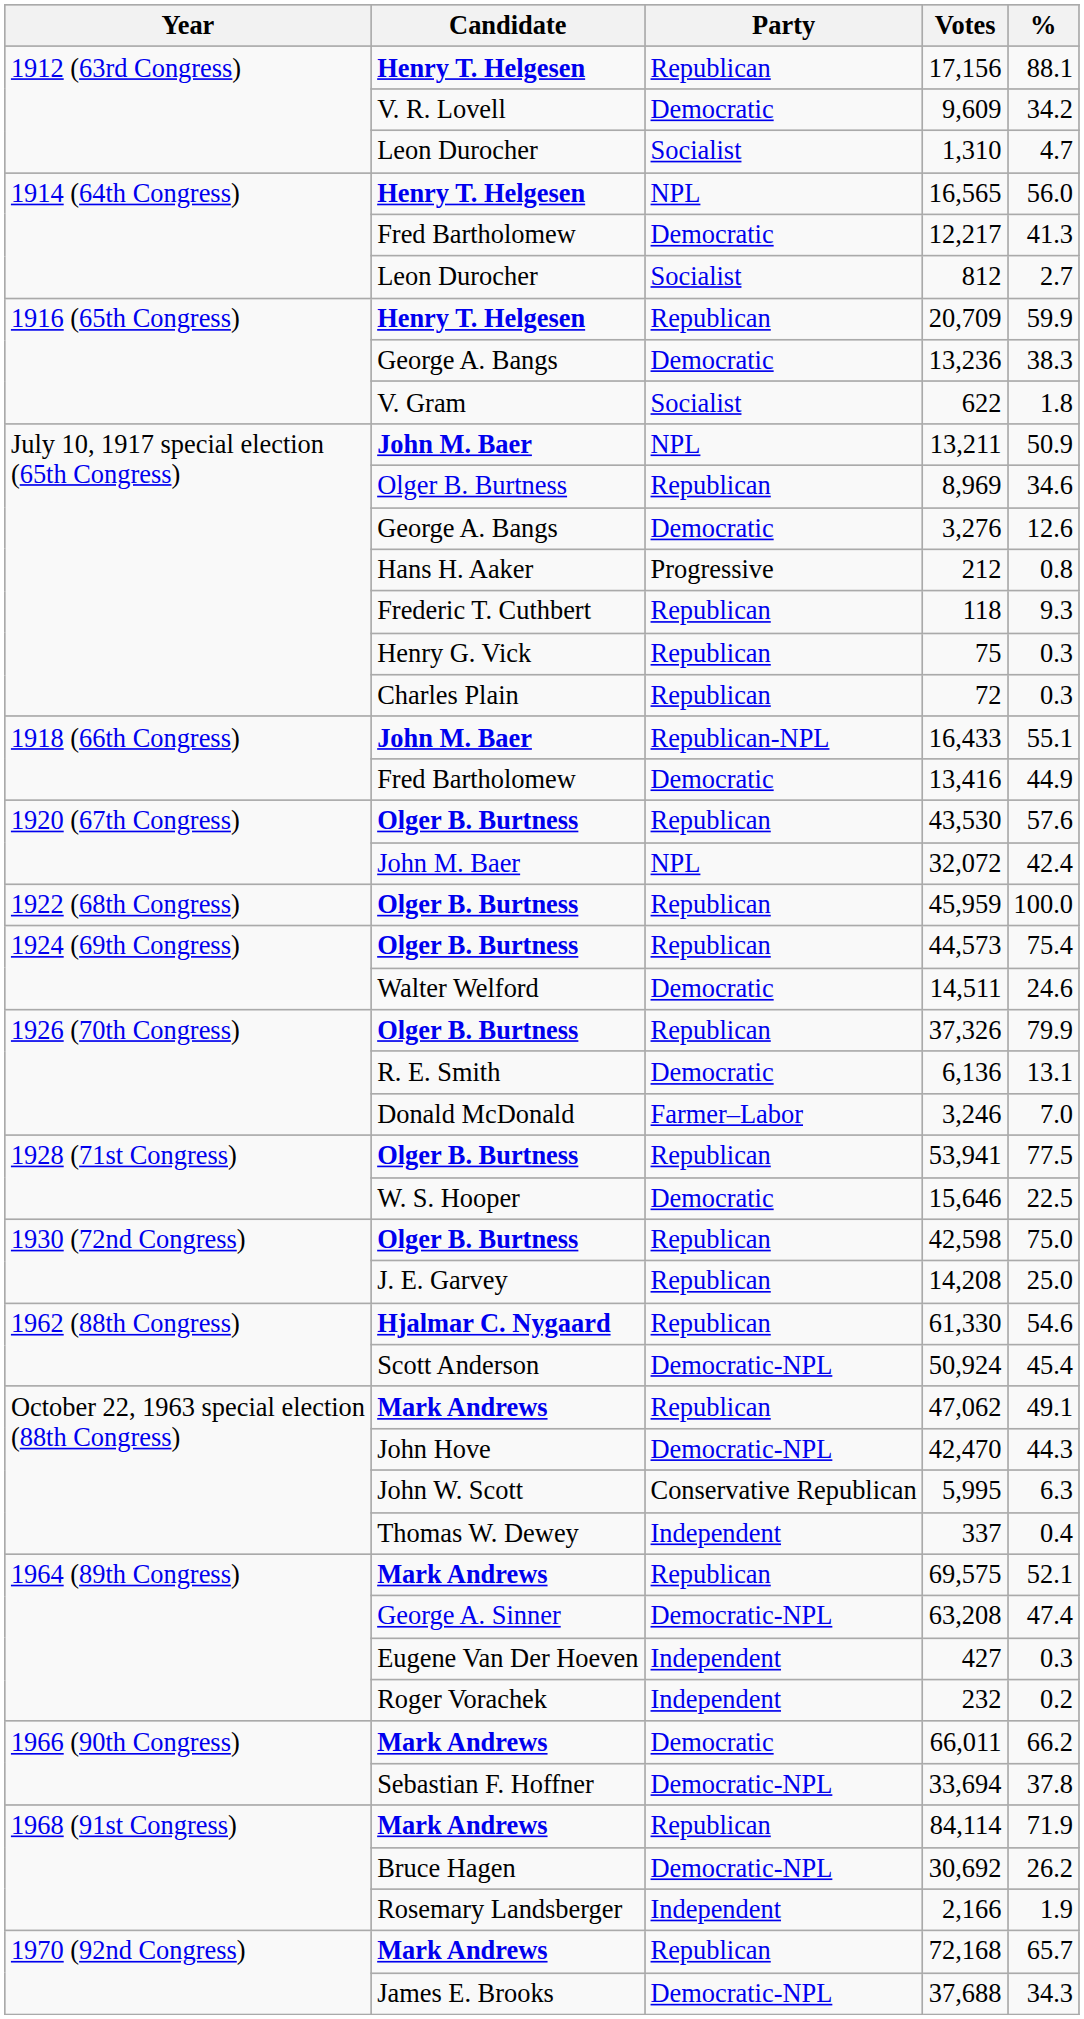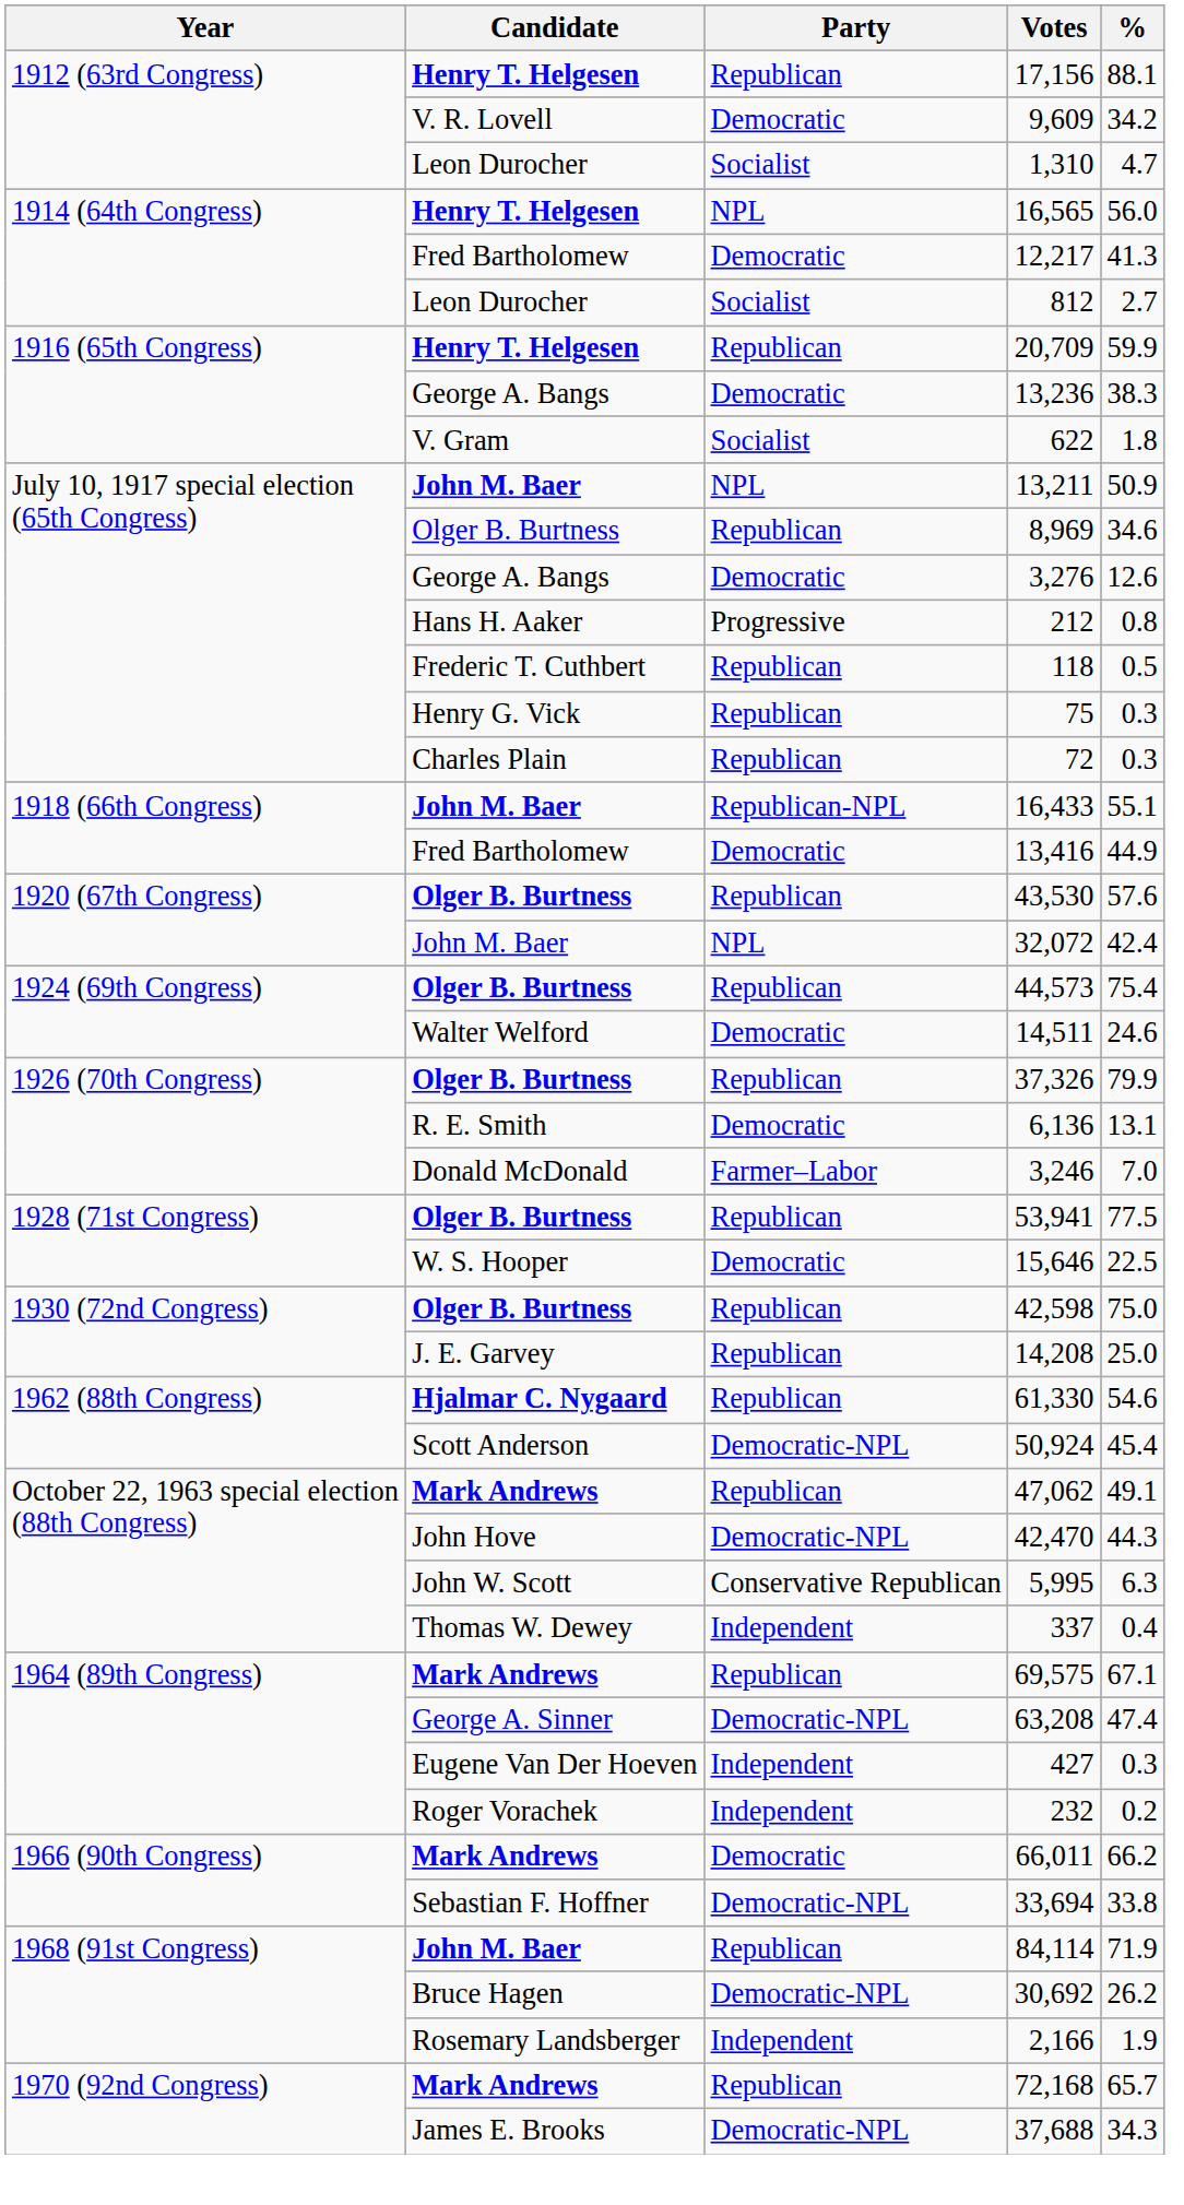 <table class=wikitable>
 <tr>
 <th>Year</th>
 <th>Candidate</th>
 <th>Party</th>
 <th>Votes</th>
 <th>%</th>
 </tr>
 <tr>
 <td valign="top" rowspan="3"><a href='#'>1912</a> (<a href='#'>63rd Congress</a>)</td>
 <td align="left"><strong><a href='#'>Henry T. Helgesen</a></strong></td>
 <td align="left"><a href='#'>Republican</a></td>
 <td align="right">17,156</td>
 <td align="right">88.1</td>
 </tr>
 <tr>
 <td align="left">V. R. Lovell</td>
 <td align="left"><a href='#'>Democratic</a></td>
 <td align="right">9,609</td>
 <td align="right">34.2</td>
 </tr>
 <tr>
 <td align="left">Leon Durocher</td>
 <td align="left"><a href='#'>Socialist</a></td>
 <td align="right">1,310</td>
 <td align="right">4.7</td>
 </tr>
 <tr>
 <td valign="top" rowspan="3"><a href='#'>1914</a> (<a href='#'>64th Congress</a>)</td>
 <td align="left"><strong><a href='#'>Henry T. Helgesen</a></strong></td>
 <td align="left"><a href='#'>NPL</a></td>
 <td align="right">16,565</td>
 <td align="right">56.0</td>
 </tr>
 <tr>
 <td align="left">Fred Bartholomew</td>
 <td align="left"><a href='#'>Democratic</a></td>
 <td align="right">12,217</td>
 <td align="right">41.3</td>
 </tr>
 <tr>
 <td align="left">Leon Durocher</td>
 <td align="left"><a href='#'>Socialist</a></td>
 <td align="right">812</td>
 <td align="right">2.7</td>
 </tr>
 <tr>
 <td valign="top" rowspan="3"><a href='#'>1916</a> (<a href='#'>65th Congress</a>)</td>
 <td align="left"><strong><a href='#'>Henry T. Helgesen</a></strong></td>
 <td align="left"><a href='#'>Republican</a></td>
 <td align="right">20,709</td>
 <td align="right">59.9</td>
 </tr>
 <tr>
 <td align="left">George A. Bangs</td>
 <td align="left"><a href='#'>Democratic</a></td>
 <td align="right">13,236</td>
 <td align="right">38.3</td>
 </tr>
 <tr>
 <td align="left">V. Gram</td>
 <td align="left"><a href='#'>Socialist</a></td>
 <td align="right">622</td>
 <td align="right">1.8</td>
 </tr>
 <tr>
 <td valign="top" rowspan="7">July 10, 1917 special election<br>(<a href='#'>65th Congress</a>)</td>
 <td align="left"><strong><a href='#'>John M. Baer</a></strong></td>
 <td align="left"><a href='#'>NPL</a></td>
 <td align="right">13,211</td>
 <td align="right">50.9</td>
 </tr>
 <tr>
 <td align="left"><a href='#'>Olger B. Burtness</a></td>
 <td align="left"><a href='#'>Republican</a></td>
 <td align="right">8,969</td>
 <td align="right">34.6</td>
 </tr>
 <tr>
 <td align="left">George A. Bangs</td>
 <td align="left"><a href='#'>Democratic</a></td>
 <td align="right">3,276</td>
 <td align="right">12.6</td>
 </tr>
 <tr>
 <td align="left">Hans H. Aaker</td>
 <td align="left">Progressive</td>
 <td align="right">212</td>
 <td align="right">0.8</td>
 </tr>
 <tr>
 <td align="left">Frederic T. Cuthbert</td>
 <td align="left"><a href='#'>Republican</a></td>
 <td align="right">118</td>
-<td align="right">9.3</td>
+<td align="right">0.5</td>
 </tr>
 <tr>
 <td align="left">Henry G. Vick</td>
 <td align="left"><a href='#'>Republican</a></td>
 <td align="right">75</td>
 <td align="right">0.3</td>
 </tr>
 <tr>
 <td align="left">Charles Plain</td>
 <td align="left"><a href='#'>Republican</a></td>
 <td align="right">72</td>
 <td align="right">0.3</td>
 </tr>
 <tr>
 <td valign="top" rowspan="2"><a href='#'>1918</a> (<a href='#'>66th Congress</a>)</td>
 <td align="left"><strong><a href='#'>John M. Baer</a></strong></td>
 <td align="left"><a href='#'>Republican-NPL</a></td>
 <td align="right">16,433</td>
 <td align="right">55.1</td>
 </tr>
 <tr>
 <td align="left">Fred Bartholomew</td>
 <td align="left"><a href='#'>Democratic</a></td>
 <td align="right">13,416</td>
 <td align="right">44.9</td>
 </tr>
 <tr>
 <td valign="top" rowspan="2"><a href='#'>1920</a> (<a href='#'>67th Congress</a>)</td>
 <td align="left"><strong><a href='#'>Olger B. Burtness</a></strong></td>
 <td align="left"><a href='#'>Republican</a></td>
 <td align="right">43,530</td>
 <td align="right">57.6</td>
 </tr>
 <tr>
 <td align="left"><a href='#'>John M. Baer</a></td>
 <td align="left"><a href='#'>NPL</a></td>
 <td align="right">32,072</td>
 <td align="right">42.4</td>
-</tr>
-<tr>
-<td valign="top"><a href='#'>1922</a> (<a href='#'>68th Congress</a>)</td>
-<td align="left"><strong><a href='#'>Olger B. Burtness</a></strong></td>
-<td align="left"><a href='#'>Republican</a></td>
-<td align="right">45,959</td>
-<td align="right">100.0</td>
 </tr>
 <tr>
 <td valign="top" rowspan="2"><a href='#'>1924</a> (<a href='#'>69th Congress</a>)</td>
 <td align="left"><strong><a href='#'>Olger B. Burtness</a></strong></td>
 <td align="left"><a href='#'>Republican</a></td>
 <td align="right">44,573</td>
 <td align="right">75.4</td>
 </tr>
 <tr>
 <td align="left">Walter Welford</td>
 <td align="left"><a href='#'>Democratic</a></td>
 <td align="right">14,511</td>
 <td align="right">24.6</td>
 </tr>
 <tr>
 <td valign="top" rowspan="3"><a href='#'>1926</a> (<a href='#'>70th Congress</a>)</td>
 <td align="left"><strong><a href='#'>Olger B. Burtness</a></strong></td>
 <td align="left"><a href='#'>Republican</a></td>
 <td align="right">37,326</td>
 <td align="right">79.9</td>
 </tr>
 <tr>
 <td align="left">R. E. Smith</td>
 <td align="left"><a href='#'>Democratic</a></td>
 <td align="right">6,136</td>
 <td align="right">13.1</td>
 </tr>
 <tr>
 <td align="left">Donald McDonald</td>
 <td align="left"><a href='#'>Farmer–Labor</a></td>
 <td align="right">3,246</td>
 <td align="right">7.0</td>
 </tr>
 <tr>
 <td valign="top" rowspan="2"><a href='#'>1928</a> (<a href='#'>71st Congress</a>)</td>
 <td align="left"><strong><a href='#'>Olger B. Burtness</a></strong></td>
 <td align="left"><a href='#'>Republican</a></td>
 <td align="right">53,941</td>
 <td align="right">77.5</td>
 </tr>
 <tr>
 <td align="left">W. S. Hooper</td>
 <td align="left"><a href='#'>Democratic</a></td>
 <td align="right">15,646</td>
 <td align="right">22.5</td>
 </tr>
 <tr>
 <td valign="top" rowspan="2"><a href='#'>1930</a> (<a href='#'>72nd Congress</a>)</td>
 <td align="left"><strong><a href='#'>Olger B. Burtness</a></strong></td>
 <td align="left"><a href='#'>Republican</a></td>
 <td align="right">42,598</td>
 <td align="right">75.0</td>
 </tr>
 <tr>
 <td align="left">J. E. Garvey</td>
 <td align="left"><a href='#'>Republican</a></td>
 <td align="right">14,208</td>
 <td align="right">25.0</td>
 </tr>
 <tr>
 <td valign="top" rowspan="2"><a href='#'>1962</a> (<a href='#'>88th Congress</a>)</td>
 <td align="left"><strong><a href='#'>Hjalmar C. Nygaard</a></strong></td>
 <td align="left"><a href='#'>Republican</a></td>
 <td align="right">61,330</td>
 <td align="right">54.6</td>
 </tr>
 <tr>
 <td align="left">Scott Anderson</td>
 <td align="left"><a href='#'>Democratic-NPL</a></td>
 <td align="right">50,924</td>
 <td align="right">45.4</td>
 </tr>
 <tr>
 <td valign="top" rowspan="4">October 22, 1963 special election<br>(<a href='#'>88th Congress</a>)</td>
 <td align="left"><strong><a href='#'>Mark Andrews</a></strong></td>
 <td align="left"><a href='#'>Republican</a></td>
 <td align="right">47,062</td>
 <td align="right">49.1</td>
 </tr>
 <tr>
 <td align="left">John Hove</td>
 <td align="left"><a href='#'>Democratic-NPL</a></td>
 <td align="right">42,470</td>
 <td align="right">44.3</td>
 </tr>
 <tr>
 <td align="left">John W. Scott</td>
 <td align="left">Conservative Republican</td>
 <td align="right">5,995</td>
 <td align="right">6.3</td>
 </tr>
 <tr>
 <td align="left">Thomas W. Dewey</td>
 <td align="left"><a href='#'>Independent</a></td>
 <td align="right">337</td>
 <td align="right">0.4</td>
 </tr>
 <tr>
 <td valign="top" rowspan="4"><a href='#'>1964</a> (<a href='#'>89th Congress</a>)</td>
 <td align="left"><strong><a href='#'>Mark Andrews</a></strong></td>
 <td align="left"><a href='#'>Republican</a></td>
 <td align="right">69,575</td>
-<td align="right">52.1</td>
+<td align="right">67.1</td>
 </tr>
 <tr>
 <td align="left"><a href='#'>George A. Sinner</a></td>
 <td align="left"><a href='#'>Democratic-NPL</a></td>
 <td align="right">63,208</td>
 <td align="right">47.4</td>
 </tr>
 <tr>
 <td align="left">Eugene Van Der Hoeven</td>
 <td align="left"><a href='#'>Independent</a></td>
 <td align="right">427</td>
 <td align="right">0.3</td>
 </tr>
 <tr>
 <td align="left">Roger Vorachek</td>
 <td align="left"><a href='#'>Independent</a></td>
 <td align="right">232</td>
 <td align="right">0.2</td>
 </tr>
 <tr>
 <td valign="top" rowspan="2"><a href='#'>1966</a> (<a href='#'>90th Congress</a>)</td>
 <td align="left"><strong><a href='#'>Mark Andrews</a></strong></td>
 <td align="left"><a href='#'>Democratic</a></td>
 <td align="right">66,011</td>
 <td align="right">66.2</td>
 </tr>
 <tr>
 <td align="left">Sebastian F. Hoffner</td>
 <td align="left"><a href='#'>Democratic-NPL</a></td>
 <td align="right">33,694</td>
-<td align="right">37.8</td>
+<td align="right">33.8</td>
 </tr>
 <tr>
 <td valign="top" rowspan="3"><a href='#'>1968</a> (<a href='#'>91st Congress</a>)</td>
-<td align="left"><strong><a href='#'>Mark Andrews</a></strong></td>
+<td align="left"><strong><a href='#'>John M. Baer</a></strong></td>
 <td align="left"><a href='#'>Republican</a></td>
 <td align="right">84,114</td>
 <td align="right">71.9</td>
 </tr>
 <tr>
 <td align="left">Bruce Hagen</td>
 <td align="left"><a href='#'>Democratic-NPL</a></td>
 <td align="right">30,692</td>
 <td align="right">26.2</td>
 </tr>
 <tr>
 <td align="left">Rosemary Landsberger</td>
 <td align="left"><a href='#'>Independent</a></td>
 <td align="right">2,166</td>
 <td align="right">1.9</td>
 </tr>
 <tr>
 <td valign="top" rowspan="2"><a href='#'>1970</a> (<a href='#'>92nd Congress</a>)</td>
 <td align="left"><strong><a href='#'>Mark Andrews</a></strong></td>
 <td align="left"><a href='#'>Republican</a></td>
 <td align="right">72,168</td>
 <td align="right">65.7</td>
 </tr>
 <tr>
 <td align="left">James E. Brooks</td>
 <td align="left"><a href='#'>Democratic-NPL</a></td>
 <td align="right">37,688</td>
 <td align="right">34.3</td>
 </tr>
 </table>
